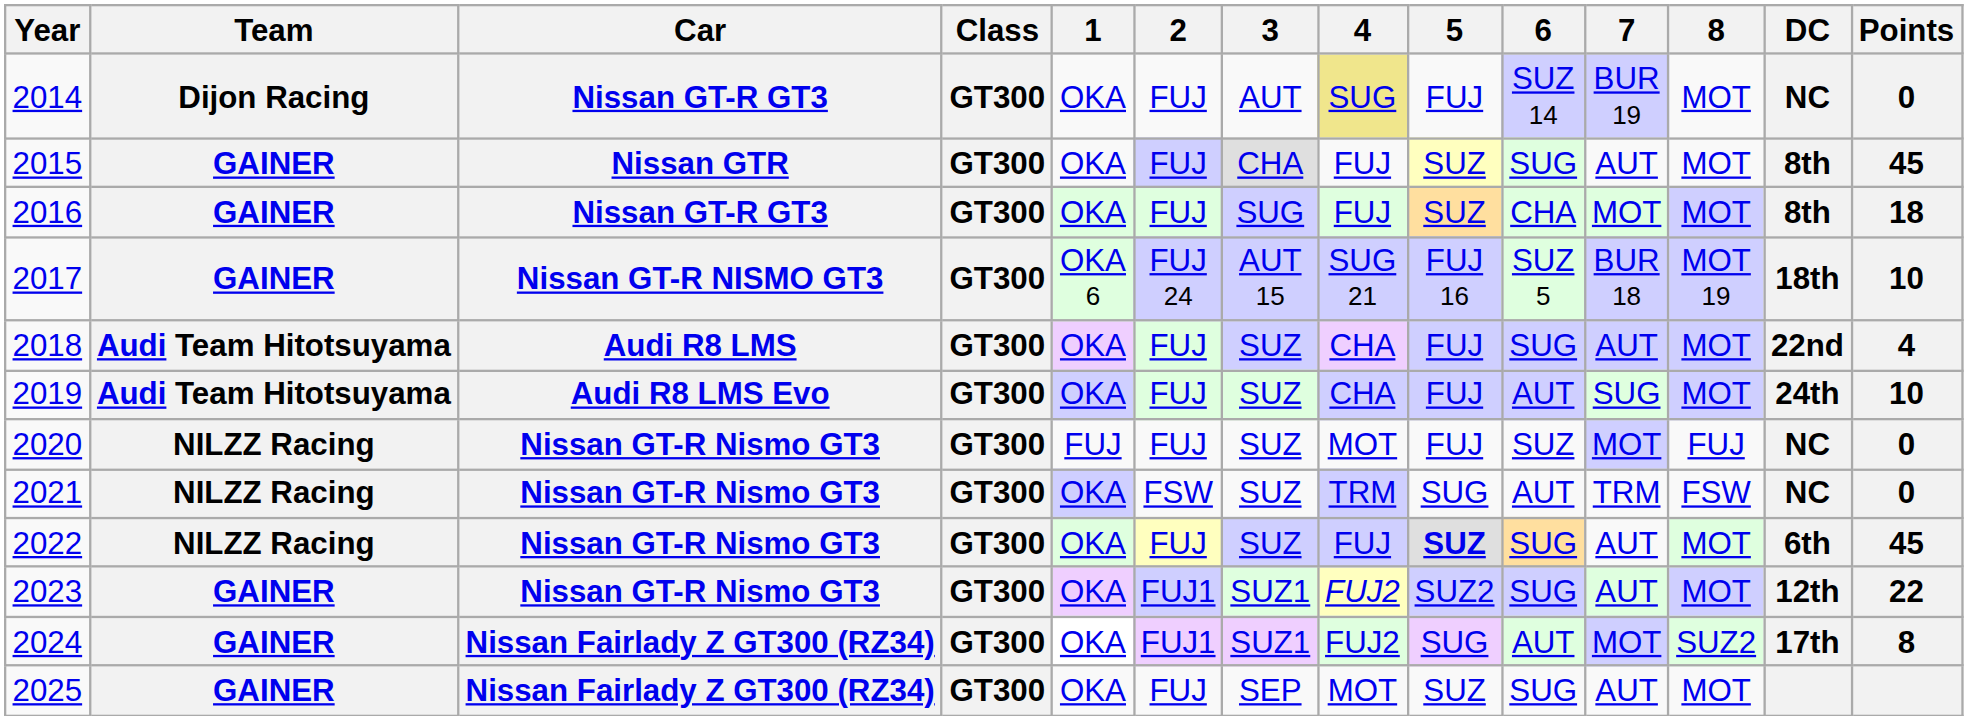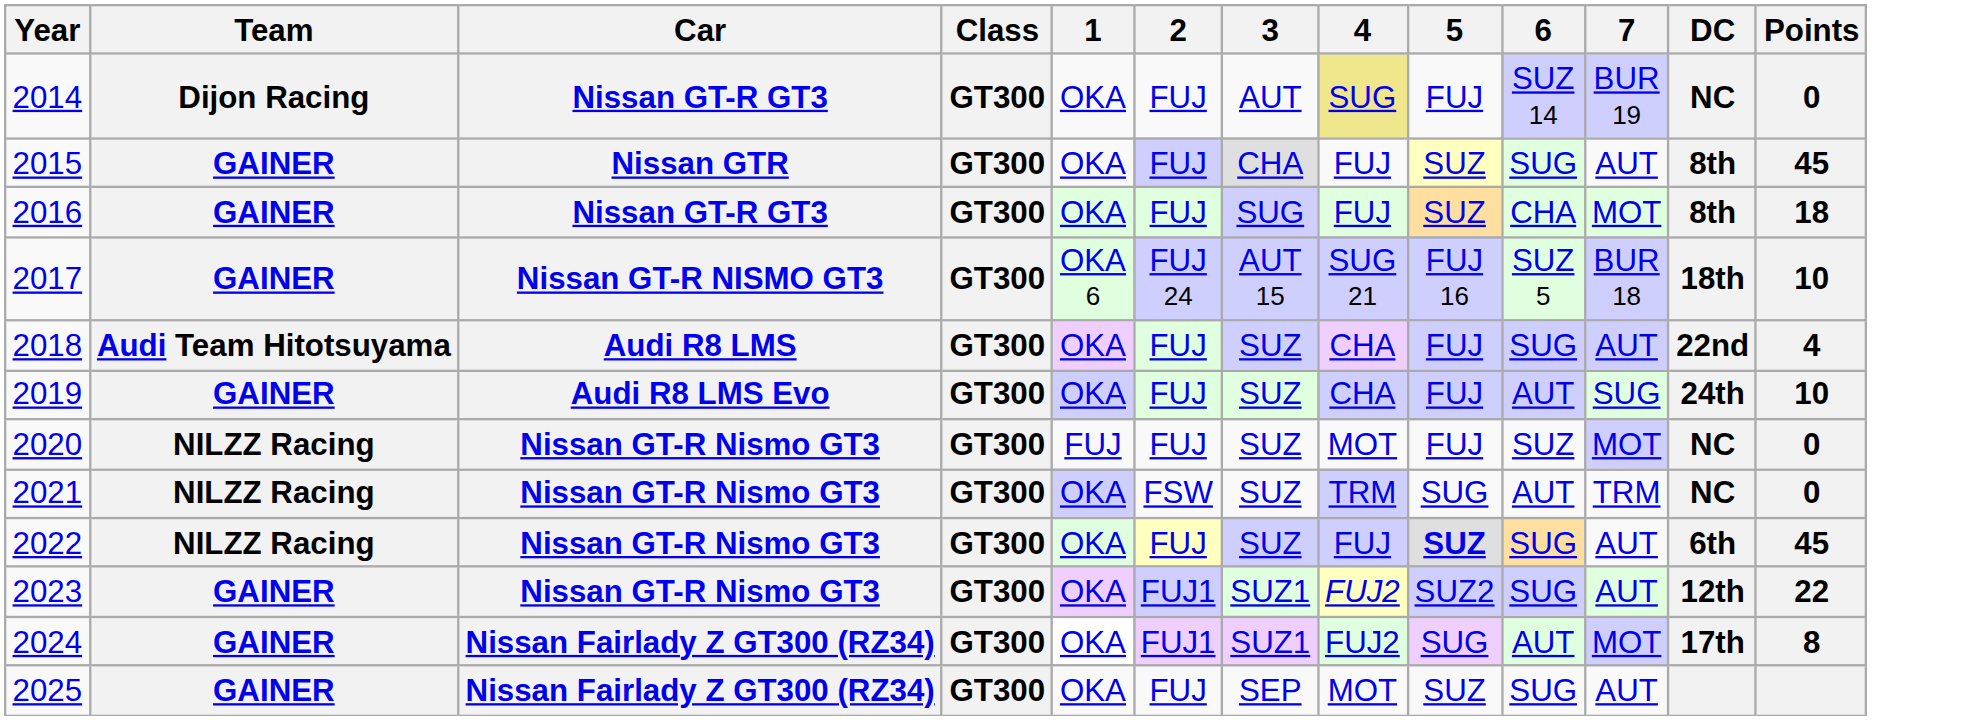 <table class="wikitable" style="text-align:center; font-size:85%">
 <tr>
 <th>Year</th>
 <th>Team</th>
 <th>Car</th>
 <th>Class</th>
 <th>1</th>
 <th>2</th>
 <th>3</th>
 <th>4</th>
 <th>5</th>
 <th>6</th>
 <th>7</th>
-<th>8</th>
 <th>DC</th>
 <th>Points</th>
 </tr>
 <tr>
 <td><a href='#'>2014</a></td>
 <th>Dijon Racing</th>
 <th><a href='#'>Nissan GT-R GT3</a></th>
 <th>GT300</th>
 <td><a href='#'>OKA</a><br><small></small></td>
 <td><a href='#'>FUJ</a><br><small></small></td>
 <td><a href='#'>AUT</a><br><small></small></td>
 <td style="background: khaki;"><a href='#'>SUG</a><br><small></small></td>
 <td><a href='#'>FUJ</a><br><small></small></td>
 <td style="background:#CFCFFF;"><a href='#'>SUZ</a><br><small>14</small></td>
 <td style="background:#CFCFFF;"><a href='#'>BUR</a><br><small>19</small></td>
-<td><a href='#'>MOT</a><br><small></small></td>
 <th>NC</th>
 <th>0</th>
 </tr>
 <tr>
 <td><a href='#'>2015</a></td>
 <th><a href='#'>GAINER</a></th>
 <th><a href='#'>Nissan GTR</a></th>
 <th>GT300</th>
 <td style="background:#;"><a href='#'>OKA</a><br></td>
 <td style="background:#CFCFFF;"><a href='#'>FUJ</a><br></td>
 <td style="background:#DFDFDF;"><a href='#'>CHA</a><br></td>
 <td style="background:#;"><a href='#'>FUJ</a><br></td>
 <td style="background:#FFFFBF;"><a href='#'>SUZ</a><br></td>
 <td style="background:#DFFFDF;"><a href='#'>SUG</a><br></td>
 <td style="background:#;"><a href='#'>AUT</a><br></td>
-<td style="background:#;"><a href='#'>MOT</a><br></td>
 <th>8th</th>
 <th>45</th>
 </tr>
 <tr>
 <td><a href='#'>2016</a></td>
 <th><a href='#'>GAINER</a></th>
 <th><a href='#'>Nissan GT-R GT3</a></th>
 <th>GT300</th>
 <td style="background:#DFFFDF;"><a href='#'>OKA</a><br></td>
 <td style="background:#DFFFDF;"><a href='#'>FUJ</a><br></td>
 <td style="background:#CFCFFF;"><a href='#'>SUG</a><br></td>
 <td style="background:#DFFFDF;"><a href='#'>FUJ</a><br></td>
 <td style="background:#FFDF9F;"><a href='#'>SUZ</a><br></td>
 <td style="background:#DFFFDF;"><a href='#'>CHA</a><br></td>
 <td style="background:#DFFFDF;"><a href='#'>MOT</a><br></td>
-<td style="background:#CFCFFF;"><a href='#'>MOT</a><br></td>
 <th>8th</th>
 <th>18</th>
 </tr>
 <tr>
 <td><a href='#'>2017</a></td>
 <th><a href='#'>GAINER</a></th>
 <th><a href='#'>Nissan GT-R NISMO GT3</a></th>
 <th>GT300</th>
 <td style="background:#DFFFDF;"><a href='#'>OKA</a><br><small>6</small></td>
 <td style="background:#CFCFFF;"><a href='#'>FUJ</a><br><small>24</small></td>
 <td style="background:#CFCFFF;"><a href='#'>AUT</a><br><small>15</small></td>
 <td style="background:#CFCFFF;"><a href='#'>SUG</a><br><small>21</small></td>
 <td style="background:#CFCFFF;"><a href='#'>FUJ</a><br><small>16</small></td>
 <td style="background:#DFFFDF;"><a href='#'>SUZ</a><br><small>5</small></td>
 <td style="background:#CFCFFF;"><a href='#'>BUR</a><br><small>18</small></td>
-<td style="background:#CFCFFF;"><a href='#'>MOT</a><br><small>19</small></td>
 <th>18th</th>
 <th>10</th>
 </tr>
 <tr>
 <td><a href='#'>2018</a></td>
 <th><a href='#'>Audi</a> Team Hitotsuyama</th>
 <th><a href='#'>Audi R8 LMS</a></th>
 <th>GT300</th>
 <td style="background:#EFCFFF;"><a href='#'>OKA</a><br></td>
 <td style="background:#DFFFDF;"><a href='#'>FUJ</a><br></td>
 <td style="background:#CFCFFF;"><a href='#'>SUZ</a><br></td>
 <td style="background:#EFCFFF;"><a href='#'>CHA</a><br></td>
 <td style="background:#CFCFFF;"><a href='#'>FUJ</a><br></td>
 <td style="background:#CFCFFF;"><a href='#'>SUG</a><br></td>
 <td style="background:#CFCFFF;"><a href='#'>AUT</a><br></td>
-<td style="background:#CFCFFF;"><a href='#'>MOT</a><br></td>
 <th>22nd</th>
 <th>4</th>
 </tr>
 <tr>
 <td><a href='#'>2019</a></td>
-<th><a href='#'>Audi</a> Team Hitotsuyama</th>
+<th><a href='#'>GAINER</a></th>
 <th><a href='#'>Audi R8 LMS Evo</a></th>
 <th>GT300</th>
 <td style="background:#CFCFFF;"><a href='#'>OKA</a><br></td>
 <td style="background:#DFFFDF;"><a href='#'>FUJ</a><br></td>
 <td style="background:#DFFFDF;"><a href='#'>SUZ</a><br></td>
 <td style="background:#CFCFFF;"><a href='#'>CHA</a><br></td>
 <td style="background:#CFCFFF;"><a href='#'>FUJ</a><br></td>
 <td style="background:#CFCFFF;"><a href='#'>AUT</a><br></td>
 <td style="background:#DFFFDF;"><a href='#'>SUG</a><br></td>
-<td style="background:#CFCFFF;"><a href='#'>MOT</a><br></td>
 <th>24th</th>
 <th>10</th>
 </tr>
 <tr>
 <td><a href='#'>2020</a></td>
 <th nowrap>NILZZ Racing</th>
 <th nowrap><a href='#'>Nissan GT-R Nismo GT3</a></th>
 <th>GT300</th>
 <td style="background:#;"><a href='#'>FUJ</a><br></td>
 <td style="background:#;"><a href='#'>FUJ</a><br></td>
 <td style="background:#;"><a href='#'>SUZ</a><br></td>
 <td style="background:#;"><a href='#'>MOT</a><br></td>
 <td style="background:#;"><a href='#'>FUJ</a><br></td>
 <td><a href='#'>SUZ</a></td>
 <td style="background:#CFCFFF;"><a href='#'>MOT</a><br></td>
-<td style="background:#;"><a href='#'>FUJ</a><br></td>
 <th>NC</th>
 <th>0</th>
 </tr>
 <tr>
 <td><a href='#'>2021</a></td>
 <th nowrap>NILZZ Racing</th>
 <th nowrap><a href='#'>Nissan GT-R Nismo GT3</a></th>
 <th>GT300</th>
 <td style="background:#cfcfff;"><a href='#'>OKA</a><br></td>
 <td><a href='#'>FSW</a></td>
 <td><a href='#'>SUZ</a></td>
 <td style="background:#cfcfff;"><a href='#'>TRM</a><br></td>
 <td><a href='#'>SUG</a></td>
 <td><a href='#'>AUT</a></td>
 <td><a href='#'>TRM</a></td>
-<td><a href='#'>FSW</a></td>
 <th>NC</th>
 <th>0</th>
 </tr>
 <tr>
 <td><a href='#'>2022</a></td>
 <th nowrap>NILZZ Racing</th>
 <th nowrap><a href='#'>Nissan GT-R Nismo GT3</a></th>
 <th>GT300</th>
 <td style="background:#dfffdf;"><a href='#'>OKA</a><br></td>
 <td style="background:#ffffbf;"><a href='#'>FUJ</a><br></td>
 <td style="background:#cfcfff;"><a href='#'>SUZ</a><br></td>
 <td style="background:#cfcfff;"><a href='#'>FUJ</a><br></td>
 <td style="background:#dfdfdf;"><strong><a href='#'>SUZ</a><br></strong></td>
 <td style="background:#ffdf9f;"><a href='#'>SUG</a><br></td>
 <td style="background:#;"><a href='#'>AUT</a><br></td>
-<td style="background:#dfffdf;"><a href='#'>MOT</a><br></td>
 <th>6th</th>
 <th>45</th>
 </tr>
 <tr>
 <td><a href='#'>2023</a></td>
 <th nowrap><a href='#'>GAINER</a></th>
 <th nowrap><a href='#'>Nissan GT-R Nismo GT3</a></th>
 <th>GT300</th>
 <td style="background:#efcfff;"><a href='#'>OKA</a><br></td>
 <td style="background:#cfcfff;"><a href='#'>FUJ1</a><br></td>
 <td style="background:#dfffdf;"><a href='#'>SUZ1</a><br></td>
 <td style="background:#ffffbf;"><em><a href='#'>FUJ2</a><br></em></td>
 <td style="background:#cfcfff;"><a href='#'>SUZ2</a><br></td>
 <td style="background:#cfcfff;"><a href='#'>SUG</a><br></td>
 <td style="background:#dfffdf;"><a href='#'>AUT</a><br></td>
-<td style="background:#cfcfff;"><a href='#'>MOT</a><br></td>
 <th>12th</th>
 <th>22</th>
 </tr>
 <tr>
 <td><a href='#'>2024</a></td>
 <th nowrap><a href='#'>GAINER</a></th>
 <th nowrap><a href='#'>Nissan Fairlady Z GT300 (RZ34)</a></th>
 <th>GT300</th>
 <td style="background:#FFFFFF;"><a href='#'>OKA</a><br></td>
 <td style="background:#efcfff;"><a href='#'>FUJ1</a><br></td>
 <td style="background:#efcfff;"><a href='#'>SUZ1</a><br></td>
 <td style="background:#dfffdf;"><a href='#'>FUJ2</a><br></td>
 <td style="background:#efcfff;"><a href='#'>SUG</a><br></td>
 <td style="background:#dfffdf;"><a href='#'>AUT</a><br></td>
 <td style="background:#cfcfff;"><a href='#'>MOT</a><br></td>
-<td style="background:#dfffdf;"><a href='#'>SUZ2</a><br></td>
 <th>17th</th>
 <th>8</th>
 </tr>
 <tr>
 <td><a href='#'>2025</a></td>
 <th nowrap><a href='#'>GAINER</a></th>
 <th nowrap><a href='#'>Nissan Fairlady Z GT300 (RZ34)</a></th>
 <th>GT300</th>
 <td style="background:#;"><a href='#'>OKA</a><br></td>
 <td style="background:#;"><a href='#'>FUJ</a><br></td>
 <td style="background:#;"><a href='#'>SEP</a><br></td>
 <td style="background:#;"><a href='#'>MOT</a><br></td>
 <td style="background:#;"><a href='#'>SUZ</a><br></td>
 <td style="background:#;"><a href='#'>SUG</a><br></td>
 <td style="background:#;"><a href='#'>AUT</a><br></td>
-<td style="background:#;"><a href='#'>MOT</a><br></td>
 <th></th>
 <th></th>
 </tr>
 </table>
